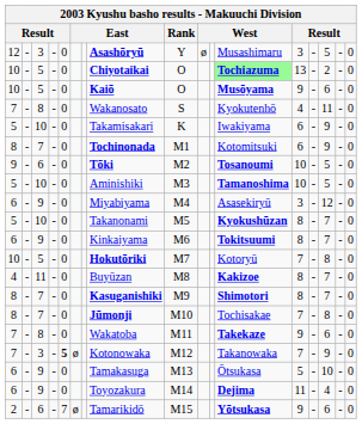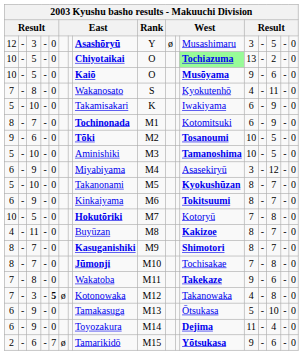 <table class="wikitable">
 <tr>
 <th colspan="17">2003 Kyushu basho results - Makuuchi Division</th>
 </tr>
 <tr>
 <th colspan="5">Result</th>
 <th colspan="3">East</th>
 <th>Rank</th>
 <th colspan="3">West</th>
 <th colspan="5">Result</th>
 </tr>
 <tr>
 <td align=center>12</td>
 <td align=center>-</td>
 <td align=center>3</td>
 <td align=center>-</td>
 <td align=center>0</td>
 <td align=center></td>
 <td align=center></td>
 <td><strong><a href='#'>Asashōryū</a></strong></td>
 <td align=center>Y</td>
 <td align=center>ø</td>
 <td align=center></td>
 <td><a href='#'>Musashimaru</a></td>
 <td align=center>3</td>
 <td align=center>-</td>
 <td align=center>5</td>
 <td align=center>-</td>
 <td align=center>0</td>
 </tr>
 <tr>
 <td align=center>10</td>
 <td align=center>-</td>
 <td align=center>5</td>
 <td align=center>-</td>
 <td align=center>0</td>
 <td align=center></td>
 <td align=center></td>
 <td><strong><a href='#'>Chiyotaikai</a></strong></td>
 <td align=center>O</td>
 <td align=center></td>
 <td align=center></td>
 <td style="background: PaleGreen;"><strong><a href='#'>Tochiazuma</a></strong></td>
 <td align=center>13</td>
 <td align=center>-</td>
 <td align=center>2</td>
 <td align=center>-</td>
 <td align=center>0</td>
 </tr>
 <tr>
 <td align=center>10</td>
 <td align=center>-</td>
 <td align=center>5</td>
 <td align=center>-</td>
 <td align=center>0</td>
 <td align=center></td>
 <td align=center></td>
 <td><strong><a href='#'>Kaiō</a></strong></td>
 <td align=center>O</td>
 <td align=center></td>
 <td align=center></td>
 <td><strong><a href='#'>Musōyama</a></strong></td>
 <td align=center>9</td>
 <td align=center>-</td>
 <td align=center>6</td>
 <td align=center>-</td>
 <td align=center>0</td>
 </tr>
 <tr>
 <td align=center>7</td>
 <td align=center>-</td>
 <td align=center>8</td>
 <td align=center>-</td>
 <td align=center>0</td>
 <td align=center></td>
 <td align=center></td>
 <td><a href='#'>Wakanosato</a></td>
 <td align=center>S</td>
 <td align=center></td>
 <td align=center></td>
 <td><a href='#'>Kyokutenhō</a></td>
 <td align=center>4</td>
 <td align=center>-</td>
 <td align=center>11</td>
 <td align=center>-</td>
 <td align=center>0</td>
 </tr>
 <tr>
 <td align=center>5</td>
 <td align=center>-</td>
 <td align=center>10</td>
 <td align=center>-</td>
 <td align=center>0</td>
 <td align=center></td>
 <td align=center></td>
 <td><a href='#'>Takamisakari</a></td>
 <td align=center>K</td>
 <td align=center></td>
 <td align=center></td>
 <td><a href='#'>Iwakiyama</a></td>
 <td align=center>6</td>
 <td align=center>-</td>
 <td align=center>9</td>
 <td align=center>-</td>
 <td align=center>0</td>
 </tr>
 <tr>
 <td align=center>8</td>
 <td align=center>-</td>
 <td align=center>7</td>
 <td align=center>-</td>
 <td align=center>0</td>
 <td align=center></td>
 <td align=center></td>
 <td><a href='#'><strong>Tochinonada</strong></a></td>
 <td align=center>M1</td>
 <td align=center></td>
 <td align=center></td>
 <td><a href='#'>Kotomitsuki</a></td>
 <td align=center>6</td>
 <td align=center>-</td>
 <td align=center>9</td>
 <td align=center>-</td>
 <td align=center>0</td>
 </tr>
 <tr>
 <td align=center>9</td>
 <td align=center>-</td>
 <td align=center>6</td>
 <td align=center>-</td>
 <td align=center>0</td>
 <td align=center></td>
 <td align=center></td>
 <td><strong><a href='#'>Tōki</a></strong></td>
 <td align=center>M2</td>
 <td align=center></td>
 <td align=center></td>
 <td><strong><a href='#'>Tosanoumi</a></strong></td>
 <td align=center>10</td>
 <td align=center>-</td>
 <td align=center>5</td>
 <td align=center>-</td>
 <td align=center>0</td>
 </tr>
 <tr>
 <td align=center>5</td>
 <td align=center>-</td>
 <td align=center>10</td>
 <td align=center>-</td>
 <td align=center>0</td>
 <td align=center></td>
 <td align=center></td>
 <td><a href='#'>Aminishiki</a></td>
 <td align=center>M3</td>
 <td align=center></td>
 <td align=center></td>
 <td><a href='#'><strong>Tamanoshima</strong></a></td>
 <td align=center>10</td>
 <td align=center>-</td>
 <td align=center>5</td>
 <td align=center>-</td>
 <td align=center>0</td>
 </tr>
 <tr>
 <td align=center>6</td>
 <td align=center>-</td>
 <td align=center>9</td>
 <td align=center>-</td>
 <td align=center>0</td>
 <td align=center></td>
 <td align=center></td>
 <td><a href='#'>Miyabiyama</a></td>
 <td align=center>M4</td>
 <td align=center></td>
 <td align=center></td>
 <td><a href='#'>Asasekiryū</a></td>
 <td align=center>3</td>
 <td align=center>-</td>
 <td align=center>12</td>
 <td align=center>-</td>
 <td align=center>0</td>
 </tr>
 <tr>
 <td align=center>5</td>
 <td align=center>-</td>
 <td align=center>10</td>
 <td align=center>-</td>
 <td align=center>0</td>
 <td align=center></td>
 <td align=center></td>
 <td><a href='#'>Takanonami</a></td>
 <td align=center>M5</td>
 <td align=center></td>
 <td align=center></td>
 <td><a href='#'><strong>Kyokushūzan</strong></a></td>
 <td align=center>8</td>
 <td align=center>-</td>
 <td align=center>7</td>
 <td align=center>-</td>
 <td align=center>0</td>
 </tr>
 <tr>
 <td align=center>6</td>
 <td align=center>-</td>
 <td align=center>9</td>
 <td align=center>-</td>
 <td align=center>0</td>
 <td align=center></td>
 <td align=center></td>
 <td><a href='#'>Kinkaiyama</a></td>
 <td align=center>M6</td>
 <td align=center></td>
 <td align=center></td>
 <td><strong><a href='#'>Tokitsuumi</a></strong></td>
 <td align=center>8</td>
 <td align=center>-</td>
 <td align=center>7</td>
 <td align=center>-</td>
 <td align=center>0</td>
 </tr>
 <tr>
 <td align=center>10</td>
 <td align=center>-</td>
 <td align=center>5</td>
 <td align=center>-</td>
 <td align=center>0</td>
 <td align=center></td>
 <td align=center></td>
 <td><a href='#'><strong>Hokutōriki</strong></a></td>
 <td align=center>M7</td>
 <td align=center></td>
 <td align=center></td>
 <td><a href='#'>Kotoryū</a></td>
 <td align=center>7</td>
 <td align=center>-</td>
 <td align=center>8</td>
 <td align=center>-</td>
 <td align=center>0</td>
 </tr>
 <tr>
 <td align=center>4</td>
 <td align=center>-</td>
 <td align=center>11</td>
 <td align=center>-</td>
 <td align=center>0</td>
 <td align=center></td>
 <td align=center></td>
 <td><a href='#'>Buyūzan</a></td>
 <td align=center>M8</td>
 <td align=center></td>
 <td align=center></td>
 <td><a href='#'><strong>Kakizoe</strong></a></td>
 <td align=center>8</td>
 <td align=center>-</td>
 <td align=center>7</td>
 <td align=center>-</td>
 <td align=center>0</td>
 </tr>
 <tr>
 <td align=center>8</td>
 <td align=center>-</td>
 <td align=center>7</td>
 <td align=center>-</td>
 <td align=center>0</td>
 <td align=center></td>
 <td align=center></td>
 <td><a href='#'><strong>Kasuganishiki</strong></a></td>
 <td align=center>M9</td>
 <td align=center></td>
 <td align=center></td>
 <td><a href='#'><strong>Shimotori</strong></a></td>
 <td align=center>8</td>
 <td align=center>-</td>
 <td align=center>7</td>
 <td align=center>-</td>
 <td align=center>0</td>
 </tr>
 <tr>
 <td align=center>8</td>
 <td align=center>-</td>
 <td align=center>7</td>
 <td align=center>-</td>
 <td align=center>0</td>
 <td align=center></td>
 <td align=center></td>
 <td><strong><a href='#'>Jūmonji</a></strong></td>
 <td align=center>M10</td>
 <td align=center></td>
 <td align=center></td>
 <td><a href='#'>Tochisakae</a></td>
 <td align=center>7</td>
 <td align=center>-</td>
 <td align=center>8</td>
 <td align=center>-</td>
 <td align=center>0</td>
 </tr>
 <tr>
 <td align=center>7</td>
 <td align=center>-</td>
 <td align=center>8</td>
 <td align=center>-</td>
 <td align=center>0</td>
 <td align=center></td>
 <td align=center></td>
 <td><a href='#'>Wakatoba</a></td>
 <td align=center>M11</td>
 <td align=center></td>
 <td align=center></td>
 <td><a href='#'><strong>Takekaze</strong></a></td>
 <td align=center>9</td>
 <td align=center>-</td>
 <td align=center>6</td>
 <td align=center>-</td>
 <td align=center>0</td>
 </tr>
 <tr>
 <td align=center>7</td>
 <td align=center>-</td>
 <td align=center>3</td>
 <td align=center>-</td>
 <td align=center><strong>5</strong></td>
 <td align=center>ø</td>
 <td align=center></td>
 <td><a href='#'>Kotonowaka</a></td>
 <td align=center>M12</td>
 <td align=center></td>
 <td align=center></td>
 <td><a href='#'>Takanowaka</a></td>
-<td align=center>7</td>
+<td align=center>4</td>
 <td align=center>-</td>
-<td align=center>9</td>
+<td align=center>8</td>
 <td align=center>-</td>
 <td align=center>0</td>
 </tr>
 <tr>
 <td align=center>6</td>
 <td align=center>-</td>
 <td align=center>9</td>
 <td align=center>-</td>
 <td align=center>0</td>
 <td align=center></td>
 <td align=center></td>
 <td><a href='#'>Tamakasuga</a></td>
 <td align=center>M13</td>
 <td align=center></td>
 <td align=center></td>
 <td><a href='#'>Ōtsukasa</a></td>
 <td align=center>5</td>
 <td align=center>-</td>
 <td align=center>10</td>
 <td align=center>-</td>
 <td align=center>0</td>
 </tr>
 <tr>
 <td align=center>6</td>
 <td align=center>-</td>
 <td align=center>9</td>
 <td align=center>-</td>
 <td align=center>0</td>
 <td align=center></td>
 <td align=center></td>
 <td><a href='#'>Toyozakura</a></td>
 <td align=center>M14</td>
 <td align=center></td>
 <td align=center></td>
 <td><strong><a href='#'>Dejima</a></strong></td>
 <td align=center>11</td>
 <td align=center>-</td>
 <td align=center>4</td>
 <td align=center>-</td>
 <td align=center>0</td>
 </tr>
 <tr>
 <td align=center>2</td>
 <td align=center>-</td>
 <td align=center>6</td>
 <td align=center>-</td>
 <td align=center>7</td>
 <td align=center>ø</td>
 <td align=center></td>
 <td><a href='#'>Tamarikidō</a></td>
 <td align=center>M15</td>
 <td align=center></td>
 <td align=center></td>
 <td><a href='#'><strong>Yōtsukasa</strong></a></td>
 <td align=center>9</td>
 <td align=center>-</td>
 <td align=center>6</td>
 <td align=center>-</td>
 <td align=center>0</td>
 </tr>
 </table>
